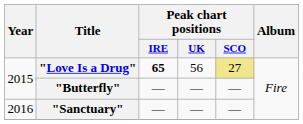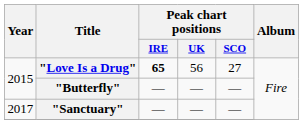 <table class="wikitable plainrowheaders" style="text-align:center;">
 <tr>
 <th scope="col" rowspan="2">Year</th>
 <th scope="col" rowspan="2">Title</th>
 <th scope="col" colspan="3">Peak chart positions</th>
 <th scope="col" rowspan="2">Album</th>
 </tr>
 <tr>
 <th scope="col" style="width:3em;font-size:85%;"><a href='#'>IRE</a><br></th>
 <th scope="col" style="width:3em;font-size:85%;"><a href='#'>UK</a><br></th>
 <th scope="col" style="width:3em;font-size:85%;"><a href='#'>SCO</a><br></th>
 </tr>
 <tr>
 <td rowspan="2">2015</td>
 <th scope="row">"<a href='#'>Love Is a Drug</a>"</th>
 <td><strong>65</strong></td>
 <td>56</td>
-<td style="background: khaki;">27</td>
+<td>27</td>
 <td rowspan="4"><em>Fire</em></td>
 </tr>
 <tr>
 <th scope="row">"Butterfly"</th>
 <td>—</td>
 <td>—</td>
 <td>—</td>
 </tr>
 <tr>
-<td>2016</td>
+<td>2017</td>
 <th scope="row">"Sanctuary"</th>
 <td>—</td>
 <td>—</td>
 <td>—</td>
 </tr>
 <tr>
 </tr>
 </table>
